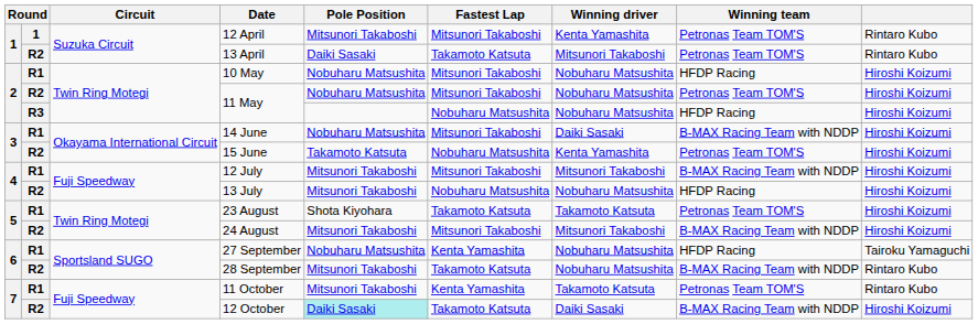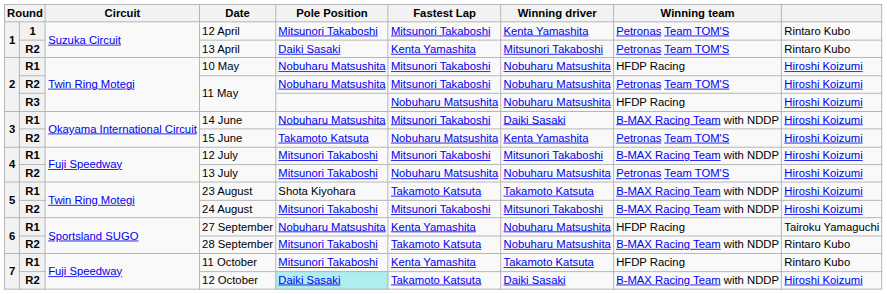 <table class="wikitable" style="font-size: 85%;">
 <tr>
 <th colspan=2>Round</th>
 <th>Circuit</th>
 <th>Date</th>
 <th>Pole Position</th>
 <th>Fastest Lap</th>
 <th>Winning driver</th>
 <th>Winning team</th>
 <th></th>
 </tr>
 <tr>
 <th rowspan=2>1</th>
 <th>1</th>
 <td rowspan=2><a href='#'>Suzuka Circuit</a></td>
 <td>12 April</td>
 <td> <a href='#'>Mitsunori Takaboshi</a></td>
 <td> <a href='#'>Mitsunori Takaboshi</a></td>
 <td> <a href='#'>Kenta Yamashita</a></td>
 <td><a href='#'>Petronas</a> <a href='#'>Team TOM'S</a></td>
 <td> Rintaro Kubo</td>
 </tr>
 <tr>
 <th>R2</th>
 <td>13 April</td>
 <td> <a href='#'>Daiki Sasaki</a></td>
-<td> <a href='#'>Takamoto Katsuta</a></td>
+<td> <a href='#'>Kenta Yamashita</a></td>
 <td> <a href='#'>Mitsunori Takaboshi</a></td>
 <td><a href='#'>Petronas</a> <a href='#'>Team TOM'S</a></td>
 <td> Rintaro Kubo</td>
 </tr>
 <tr>
 <th rowspan=3>2</th>
 <th>R1</th>
 <td rowspan=3><a href='#'>Twin Ring Motegi</a></td>
 <td>10 May</td>
 <td nowrap> <a href='#'>Nobuharu Matsushita</a></td>
 <td nowrap> <a href='#'>Mitsunori Takaboshi</a></td>
 <td nowrap> <a href='#'>Nobuharu Matsushita</a></td>
 <td>HFDP Racing</td>
 <td> <a href='#'>Hiroshi Koizumi</a></td>
 </tr>
 <tr>
 <th>R2</th>
 <td rowspan=2>11 May</td>
 <td> <a href='#'>Nobuharu Matsushita</a></td>
 <td nowrap> <a href='#'>Mitsunori Takaboshi</a></td>
 <td> <a href='#'>Nobuharu Matsushita</a></td>
 <td><a href='#'>Petronas</a> <a href='#'>Team TOM'S</a></td>
 <td> <a href='#'>Hiroshi Koizumi</a></td>
 </tr>
 <tr>
 <th>R3</th>
 <td></td>
 <td nowrap> <a href='#'>Nobuharu Matsushita</a></td>
 <td nowrap> <a href='#'>Nobuharu Matsushita</a></td>
 <td>HFDP Racing</td>
 <td> <a href='#'>Hiroshi Koizumi</a></td>
 </tr>
 <tr>
 <th rowspan=2>3</th>
 <th>R1</th>
 <td rowspan=2 nowrap><a href='#'>Okayama International Circuit</a></td>
 <td>14 June</td>
 <td> <a href='#'>Nobuharu Matsushita</a></td>
 <td> <a href='#'>Mitsunori Takaboshi</a></td>
 <td> <a href='#'>Daiki Sasaki</a></td>
 <td nowrap><a href='#'>B-MAX Racing Team</a> with NDDP</td>
 <td> <a href='#'>Hiroshi Koizumi</a></td>
 </tr>
 <tr>
 <th>R2</th>
 <td>15 June</td>
 <td> <a href='#'>Takamoto Katsuta</a></td>
 <td> <a href='#'>Nobuharu Matsushita</a></td>
 <td> <a href='#'>Kenta Yamashita</a></td>
 <td><a href='#'>Petronas</a> <a href='#'>Team TOM'S</a></td>
 <td> <a href='#'>Hiroshi Koizumi</a></td>
 </tr>
 <tr>
 <th rowspan=2>4</th>
 <th>R1</th>
 <td rowspan=2><a href='#'>Fuji Speedway</a></td>
 <td>12 July</td>
 <td> <a href='#'>Mitsunori Takaboshi</a></td>
 <td> <a href='#'>Mitsunori Takaboshi</a></td>
 <td> <a href='#'>Mitsunori Takaboshi</a></td>
 <td><a href='#'>B-MAX Racing Team</a> with NDDP</td>
 <td nowrap> <a href='#'>Hiroshi Koizumi</a></td>
 </tr>
 <tr>
 <th>R2</th>
 <td>13 July</td>
 <td> <a href='#'>Mitsunori Takaboshi</a></td>
 <td> <a href='#'>Nobuharu Matsushita</a></td>
 <td> <a href='#'>Nobuharu Matsushita</a></td>
-<td>HFDP Racing</td>
+<td><a href='#'>Petronas</a> <a href='#'>Team TOM'S</a></td>
 <td nowrap> <a href='#'>Hiroshi Koizumi</a></td>
 </tr>
 <tr>
 <th rowspan=2>5</th>
 <th>R1</th>
 <td rowspan=2><a href='#'>Twin Ring Motegi</a></td>
 <td>23 August</td>
 <td> Shota Kiyohara</td>
 <td> <a href='#'>Takamoto Katsuta</a></td>
 <td> <a href='#'>Takamoto Katsuta</a></td>
-<td><a href='#'>Petronas</a> <a href='#'>Team TOM'S</a></td>
+<td><a href='#'>B-MAX Racing Team</a> with NDDP</td>
 <td> <a href='#'>Hiroshi Koizumi</a></td>
 </tr>
 <tr>
 <th>R2</th>
 <td>24 August</td>
 <td> <a href='#'>Mitsunori Takaboshi</a></td>
 <td> <a href='#'>Mitsunori Takaboshi</a></td>
 <td> <a href='#'>Mitsunori Takaboshi</a></td>
 <td><a href='#'>B-MAX Racing Team</a> with NDDP</td>
 <td> <a href='#'>Hiroshi Koizumi</a></td>
 </tr>
 <tr>
 <th rowspan=2>6</th>
 <th>R1</th>
 <td rowspan=2><a href='#'>Sportsland SUGO</a></td>
 <td>27 September</td>
 <td> <a href='#'>Nobuharu Matsushita</a></td>
 <td> <a href='#'>Kenta Yamashita</a></td>
 <td> <a href='#'>Nobuharu Matsushita</a></td>
 <td>HFDP Racing</td>
 <td nowrap> Tairoku Yamaguchi</td>
 </tr>
 <tr>
 <th>R2</th>
 <td nowrap>28 September</td>
 <td nowrap> <a href='#'>Mitsunori Takaboshi</a></td>
 <td> <a href='#'>Takamoto Katsuta</a></td>
 <td nowrap> <a href='#'>Nobuharu Matsushita</a></td>
 <td><a href='#'>B-MAX Racing Team</a> with NDDP</td>
 <td> Rintaro Kubo</td>
 </tr>
 <tr>
 <th rowspan=2>7</th>
 <th>R1</th>
 <td rowspan=2><a href='#'>Fuji Speedway</a></td>
 <td>11 October</td>
 <td nowrap> <a href='#'>Mitsunori Takaboshi</a></td>
 <td> <a href='#'>Kenta Yamashita</a></td>
 <td> <a href='#'>Takamoto Katsuta</a></td>
-<td><a href='#'>Petronas</a> <a href='#'>Team TOM'S</a></td>
+<td>HFDP Racing</td>
 <td> Rintaro Kubo</td>
 </tr>
 <tr>
 <th>R2</th>
 <td>12 October</td>
 <td style="background: paleturquoise;"> <a href='#'>Daiki Sasaki</a></td>
 <td> <a href='#'>Takamoto Katsuta</a></td>
 <td> <a href='#'>Daiki Sasaki</a></td>
 <td><a href='#'>B-MAX Racing Team</a> with NDDP</td>
 <td> <a href='#'>Hiroshi Koizumi</a></td>
 </tr>
 </table>
